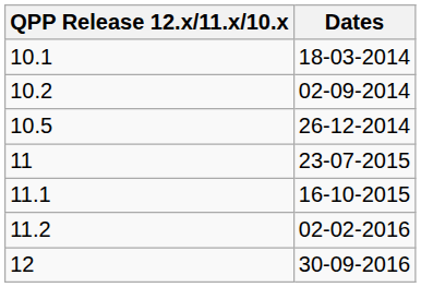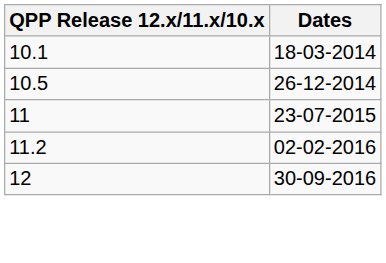 <table class="wikitable">
 <tr>
 <th>QPP Release 12.x/11.x/10.x</th>
 <th>Dates</th>
 </tr>
 <tr>
 <td>10.1</td>
 <td>18-03-2014</td>
 </tr>
 <tr>
-<td>10.2</td>
-<td>02-09-2014</td>
-</tr>
-<tr>
 <td>10.5</td>
 <td>26-12-2014</td>
 </tr>
 <tr>
 <td>11</td>
 <td>23-07-2015</td>
-</tr>
-<tr>
-<td>11.1</td>
-<td>16-10-2015</td>
 </tr>
 <tr>
 <td>11.2</td>
 <td>02-02-2016</td>
 </tr>
 <tr>
 <td>12</td>
 <td>30-09-2016</td>
 </tr>
 </table>
